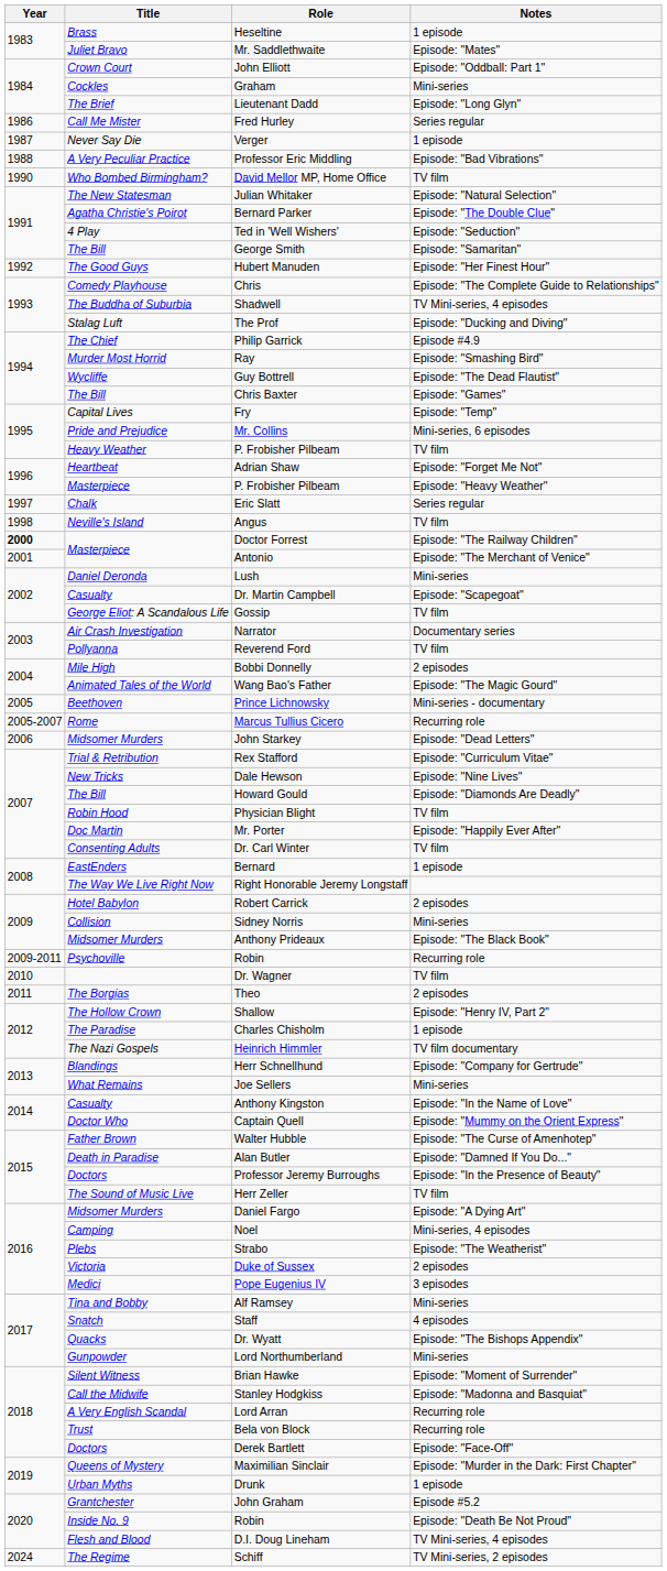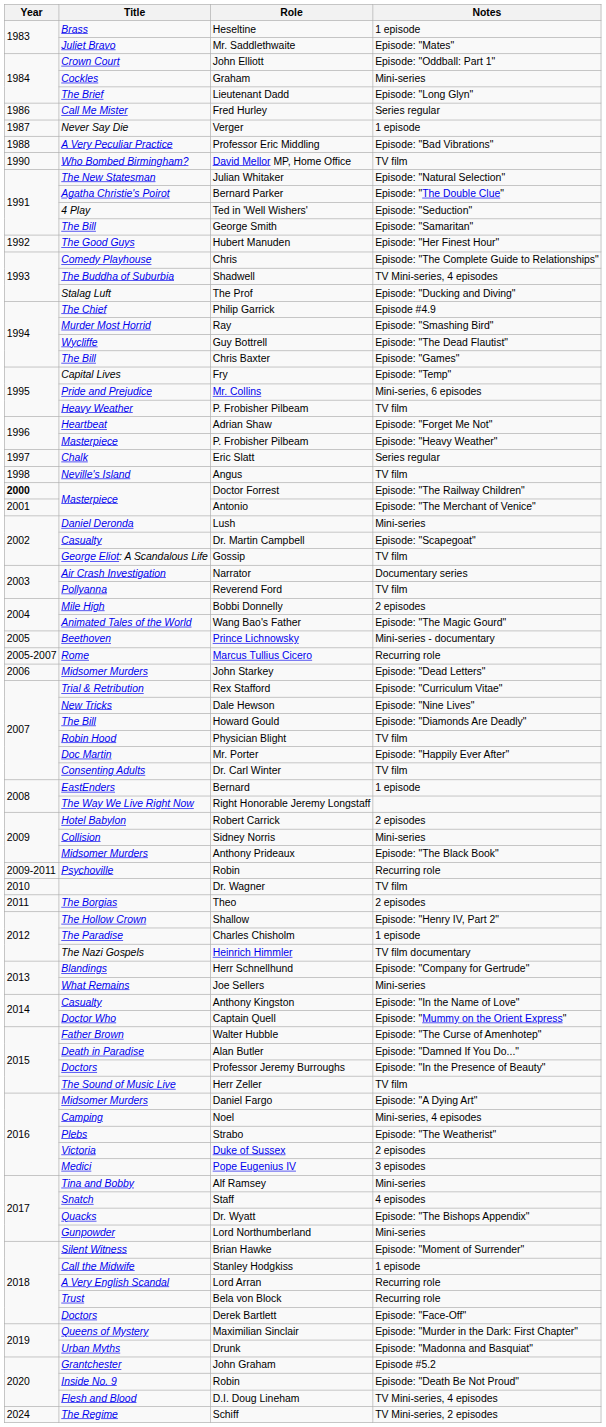 <table class="wikitable sortable">
 <tr>
 <th>Year</th>
 <th>Title</th>
 <th>Role</th>
 <th>Notes</th>
 </tr>
 <tr>
 <td rowspan="2">1983</td>
 <td><em><a href='#'>Brass</a></em></td>
 <td>Heseltine</td>
 <td>1 episode</td>
 </tr>
 <tr>
 <td><em><a href='#'>Juliet Bravo</a></em></td>
 <td>Mr. Saddlethwaite</td>
 <td>Episode: "Mates"</td>
 </tr>
 <tr>
 <td rowspan="3">1984</td>
 <td><em><a href='#'>Crown Court</a></em></td>
 <td>John Elliott</td>
 <td>Episode: "Oddball: Part 1"</td>
 </tr>
 <tr>
 <td><em><a href='#'>Cockles</a></em></td>
 <td>Graham</td>
 <td>Mini-series</td>
 </tr>
 <tr>
 <td><em><a href='#'>The Brief</a></em></td>
 <td>Lieutenant Dadd</td>
 <td>Episode: "Long Glyn"</td>
 </tr>
 <tr>
 <td>1986</td>
 <td><em><a href='#'>Call Me Mister</a></em></td>
 <td>Fred Hurley</td>
 <td>Series regular</td>
 </tr>
 <tr>
 <td>1987</td>
 <td><em>Never Say Die</em></td>
 <td>Verger</td>
 <td>1 episode</td>
 </tr>
 <tr>
 <td>1988</td>
 <td><em><a href='#'>A Very Peculiar Practice</a></em></td>
 <td>Professor Eric Middling</td>
 <td>Episode: "Bad Vibrations"</td>
 </tr>
 <tr>
 <td>1990</td>
 <td><em><a href='#'>Who Bombed Birmingham?</a></em></td>
 <td><a href='#'>David Mellor</a> MP, Home Office</td>
 <td>TV film</td>
 </tr>
 <tr>
 <td rowspan="4">1991</td>
 <td><em><a href='#'>The New Statesman</a></em></td>
 <td>Julian Whitaker</td>
 <td>Episode: "Natural Selection"</td>
 </tr>
 <tr>
 <td><em><a href='#'>Agatha Christie's Poirot</a></em></td>
 <td>Bernard Parker</td>
 <td>Episode: "<a href='#'>The Double Clue</a>"</td>
 </tr>
 <tr>
 <td><em>4 Play</em></td>
 <td>Ted in 'Well Wishers'</td>
 <td>Episode: "Seduction"</td>
 </tr>
 <tr>
 <td><em><a href='#'>The Bill</a></em></td>
 <td>George Smith</td>
 <td>Episode: "Samaritan"</td>
 </tr>
 <tr>
 <td>1992</td>
 <td><em><a href='#'>The Good Guys</a></em></td>
 <td>Hubert Manuden</td>
 <td>Episode: "Her Finest Hour"</td>
 </tr>
 <tr>
 <td rowspan="3">1993</td>
 <td><em><a href='#'>Comedy Playhouse</a></em></td>
 <td>Chris</td>
 <td>Episode: "The Complete Guide to Relationships"</td>
 </tr>
 <tr>
 <td><em><a href='#'>The Buddha of Suburbia</a></em></td>
 <td>Shadwell</td>
 <td>TV Mini-series, 4 episodes</td>
 </tr>
 <tr>
 <td><em>Stalag Luft</em></td>
 <td>The Prof</td>
 <td>Episode: "Ducking and Diving"</td>
 </tr>
 <tr>
 <td rowspan="4">1994</td>
 <td><em><a href='#'>The Chief</a></em></td>
 <td>Philip Garrick</td>
 <td>Episode #4.9</td>
 </tr>
 <tr>
 <td><em><a href='#'>Murder Most Horrid</a></em></td>
 <td>Ray</td>
 <td>Episode: "Smashing Bird"</td>
 </tr>
 <tr>
 <td><em><a href='#'>Wycliffe</a></em></td>
 <td>Guy Bottrell</td>
 <td>Episode: "The Dead Flautist"</td>
 </tr>
 <tr>
 <td><em><a href='#'>The Bill</a></em></td>
 <td>Chris Baxter</td>
 <td>Episode: "Games"</td>
 </tr>
 <tr>
 <td rowspan="3">1995</td>
 <td><em>Capital Lives</em></td>
 <td>Fry</td>
 <td>Episode: "Temp"</td>
 </tr>
 <tr>
 <td><em><a href='#'>Pride and Prejudice</a></em></td>
 <td><a href='#'>Mr. Collins</a></td>
 <td>Mini-series, 6 episodes</td>
 </tr>
 <tr>
 <td><em><a href='#'>Heavy Weather</a></em></td>
 <td>P. Frobisher Pilbeam</td>
 <td>TV film</td>
 </tr>
 <tr>
 <td rowspan="2">1996</td>
 <td><em><a href='#'>Heartbeat</a></em></td>
 <td>Adrian Shaw</td>
 <td>Episode: "Forget Me Not"</td>
 </tr>
 <tr>
 <td><em><a href='#'>Masterpiece</a></em></td>
 <td>P. Frobisher Pilbeam</td>
 <td>Episode: "Heavy Weather"</td>
 </tr>
 <tr>
 <td>1997</td>
 <td><em><a href='#'>Chalk</a></em></td>
 <td>Eric Slatt</td>
 <td>Series regular</td>
 </tr>
 <tr>
 <td>1998</td>
 <td><em><a href='#'>Neville's Island</a></em></td>
 <td>Angus</td>
 <td>TV film</td>
 </tr>
 <tr>
 <td><strong>2000</strong></td>
 <td rowspan="2"><em><a href='#'>Masterpiece</a></em></td>
 <td>Doctor Forrest</td>
 <td>Episode: "The Railway Children"</td>
 </tr>
 <tr>
 <td>2001</td>
 <td>Antonio</td>
 <td>Episode: "The Merchant of Venice"</td>
 </tr>
 <tr>
 <td rowspan="3">2002</td>
 <td><em><a href='#'>Daniel Deronda</a></em></td>
 <td>Lush</td>
 <td>Mini-series</td>
 </tr>
 <tr>
 <td><em><a href='#'>Casualty</a></em></td>
 <td>Dr. Martin Campbell</td>
 <td>Episode: "Scapegoat"</td>
 </tr>
 <tr>
 <td><em><a href='#'>George Eliot</a>: A Scandalous Life</em></td>
 <td>Gossip</td>
 <td>TV film</td>
 </tr>
 <tr>
 <td rowspan="2">2003</td>
 <td><em><a href='#'>Air Crash Investigation</a></em></td>
 <td>Narrator</td>
 <td>Documentary series</td>
 </tr>
 <tr>
 <td><em><a href='#'>Pollyanna</a></em></td>
 <td>Reverend Ford</td>
 <td>TV film</td>
 </tr>
 <tr>
 <td rowspan="2">2004</td>
 <td><em><a href='#'>Mile High</a></em></td>
 <td>Bobbi Donnelly</td>
 <td>2 episodes</td>
 </tr>
 <tr>
 <td><em><a href='#'>Animated Tales of the World</a></em></td>
 <td>Wang Bao's Father</td>
 <td>Episode: "The Magic Gourd"</td>
 </tr>
 <tr>
 <td>2005</td>
 <td><em><a href='#'>Beethoven</a></em></td>
 <td><a href='#'>Prince Lichnowsky</a></td>
 <td>Mini-series - documentary</td>
 </tr>
 <tr>
 <td>2005-2007</td>
 <td><em><a href='#'>Rome</a></em></td>
 <td><a href='#'>Marcus Tullius Cicero</a></td>
 <td>Recurring role</td>
 </tr>
 <tr>
 <td>2006</td>
 <td><em><a href='#'>Midsomer Murders</a></em></td>
 <td>John Starkey</td>
 <td>Episode: "Dead Letters"</td>
 </tr>
 <tr>
 <td rowspan="6">2007</td>
 <td><em><a href='#'>Trial & Retribution</a></em></td>
 <td>Rex Stafford</td>
 <td>Episode: "Curriculum Vitae"</td>
 </tr>
 <tr>
 <td><em><a href='#'>New Tricks</a></em></td>
 <td>Dale Hewson</td>
 <td>Episode: "Nine Lives"</td>
 </tr>
 <tr>
 <td><em><a href='#'>The Bill</a></em></td>
 <td>Howard Gould</td>
 <td>Episode: "Diamonds Are Deadly"</td>
 </tr>
 <tr>
 <td><em><a href='#'>Robin Hood</a></em></td>
 <td>Physician Blight</td>
 <td>TV film</td>
 </tr>
 <tr>
 <td><em><a href='#'>Doc Martin</a></em></td>
 <td>Mr. Porter</td>
 <td>Episode: "Happily Ever After"</td>
 </tr>
 <tr>
 <td><em><a href='#'>Consenting Adults</a></em></td>
 <td>Dr. Carl Winter</td>
 <td>TV film</td>
 </tr>
 <tr>
 <td rowspan="2">2008</td>
 <td><em><a href='#'>EastEnders</a></em></td>
 <td>Bernard</td>
 <td>1 episode</td>
 </tr>
 <tr>
 <td><em><a href='#'>The Way We Live Right Now</a></em></td>
 <td>Right Honorable Jeremy Longstaff</td>
 <td></td>
 </tr>
 <tr>
 <td rowspan="3">2009</td>
 <td><em><a href='#'>Hotel Babylon</a></em></td>
 <td>Robert Carrick</td>
 <td>2 episodes</td>
 </tr>
 <tr>
 <td><em><a href='#'>Collision</a></em></td>
 <td>Sidney Norris</td>
 <td>Mini-series</td>
 </tr>
 <tr>
 <td><em><a href='#'>Midsomer Murders</a></em></td>
 <td>Anthony Prideaux</td>
 <td>Episode: "The Black Book"</td>
 </tr>
 <tr>
 <td>2009-2011</td>
 <td><em><a href='#'>Psychoville</a></em></td>
 <td>Robin</td>
 <td>Recurring role</td>
 </tr>
 <tr>
 <td>2010</td>
 <td><em></em></td>
 <td>Dr. Wagner</td>
 <td>TV film</td>
 </tr>
 <tr>
 <td>2011</td>
 <td><em><a href='#'>The Borgias</a></em></td>
 <td>Theo</td>
 <td>2 episodes</td>
 </tr>
 <tr>
 <td rowspan="3">2012</td>
 <td><em><a href='#'>The Hollow Crown</a></em></td>
 <td>Shallow</td>
 <td>Episode: "Henry IV, Part 2"</td>
 </tr>
 <tr>
 <td><em><a href='#'>The Paradise</a></em></td>
 <td>Charles Chisholm</td>
 <td>1 episode</td>
 </tr>
 <tr>
 <td><em>The Nazi Gospels</em></td>
 <td><a href='#'>Heinrich Himmler</a></td>
 <td>TV film documentary</td>
 </tr>
 <tr>
 <td rowspan="2">2013</td>
 <td><em><a href='#'>Blandings</a></em></td>
 <td>Herr Schnellhund</td>
 <td>Episode: "Company for Gertrude"</td>
 </tr>
 <tr>
 <td><em><a href='#'>What Remains</a></em></td>
 <td>Joe Sellers</td>
 <td>Mini-series</td>
 </tr>
 <tr>
 <td rowspan="2">2014</td>
 <td><em><a href='#'>Casualty</a></em></td>
 <td>Anthony Kingston</td>
 <td>Episode: "In the Name of Love"</td>
 </tr>
 <tr>
 <td><em><a href='#'>Doctor Who</a></em></td>
 <td>Captain Quell</td>
 <td>Episode: "<a href='#'>Mummy on the Orient Express</a>"</td>
 </tr>
 <tr>
 <td rowspan="4">2015</td>
 <td><em><a href='#'>Father Brown</a></em></td>
 <td>Walter Hubble</td>
 <td>Episode: "The Curse of Amenhotep"</td>
 </tr>
 <tr>
 <td><em><a href='#'>Death in Paradise</a></em></td>
 <td>Alan Butler</td>
 <td>Episode: "Damned If You Do..."</td>
 </tr>
 <tr>
 <td><em><a href='#'>Doctors</a></em></td>
 <td>Professor Jeremy Burroughs</td>
 <td>Episode: "In the Presence of Beauty"</td>
 </tr>
 <tr>
 <td><em><a href='#'>The Sound of Music Live</a></em></td>
 <td>Herr Zeller</td>
 <td>TV film</td>
 </tr>
 <tr>
 <td rowspan="5">2016</td>
 <td><em><a href='#'>Midsomer Murders</a></em></td>
 <td>Daniel Fargo</td>
 <td>Episode: "A Dying Art"</td>
 </tr>
 <tr>
 <td><em><a href='#'>Camping</a></em></td>
 <td>Noel</td>
 <td>Mini-series, 4 episodes</td>
 </tr>
 <tr>
 <td><em><a href='#'>Plebs</a></em></td>
 <td>Strabo</td>
 <td>Episode: "The Weatherist"</td>
 </tr>
 <tr>
 <td><em><a href='#'>Victoria</a></em></td>
 <td><a href='#'>Duke of Sussex</a></td>
 <td>2 episodes</td>
 </tr>
 <tr>
 <td><em><a href='#'>Medici</a></em></td>
 <td><a href='#'>Pope Eugenius IV</a></td>
 <td>3 episodes</td>
 </tr>
 <tr>
 <td rowspan="4">2017</td>
 <td><em><a href='#'>Tina and Bobby</a></em></td>
 <td>Alf Ramsey</td>
 <td>Mini-series</td>
 </tr>
 <tr>
 <td><em><a href='#'>Snatch</a></em></td>
 <td>Staff</td>
 <td>4 episodes</td>
 </tr>
 <tr>
 <td><em><a href='#'>Quacks</a></em></td>
 <td>Dr. Wyatt</td>
 <td>Episode: "The Bishops Appendix"</td>
 </tr>
 <tr>
 <td><em><a href='#'>Gunpowder</a></em></td>
 <td>Lord Northumberland</td>
 <td>Mini-series</td>
 </tr>
 <tr>
 <td rowspan="5">2018</td>
 <td><em><a href='#'>Silent Witness</a></em></td>
 <td>Brian Hawke</td>
 <td>Episode: "Moment of Surrender"</td>
 </tr>
 <tr>
 <td><em><a href='#'>Call the Midwife</a></em></td>
 <td>Stanley Hodgkiss</td>
-<td>Episode: "Madonna and Basquiat"</td>
+<td>1 episode</td>
 </tr>
 <tr>
 <td><em><a href='#'>A Very English Scandal</a></em></td>
 <td>Lord Arran</td>
 <td>Recurring role</td>
 </tr>
 <tr>
 <td><em><a href='#'>Trust</a></em></td>
 <td>Bela von Block</td>
 <td>Recurring role</td>
 </tr>
 <tr>
 <td><em><a href='#'>Doctors</a></em></td>
 <td>Derek Bartlett</td>
 <td>Episode: "Face-Off"</td>
 </tr>
 <tr>
 <td rowspan="2">2019</td>
 <td><em><a href='#'>Queens of Mystery</a></em></td>
 <td>Maximilian Sinclair</td>
 <td>Episode: "Murder in the Dark: First Chapter"</td>
 </tr>
 <tr>
 <td><em><a href='#'>Urban Myths</a></em></td>
 <td>Drunk</td>
-<td>1 episode</td>
+<td>Episode: "Madonna and Basquiat"</td>
 </tr>
 <tr>
 <td rowspan="3">2020</td>
 <td><em><a href='#'>Grantchester</a></em></td>
 <td>John Graham</td>
 <td>Episode #5.2</td>
 </tr>
 <tr>
 <td><em><a href='#'>Inside No. 9</a></em></td>
 <td>Robin</td>
 <td>Episode: "Death Be Not Proud"</td>
 </tr>
 <tr>
 <td><em><a href='#'>Flesh and Blood</a></em></td>
 <td>D.I. Doug Lineham</td>
 <td>TV Mini-series, 4 episodes</td>
 </tr>
 <tr>
 <td>2024</td>
 <td><em><a href='#'>The Regime</a></em></td>
 <td>Schiff</td>
 <td>TV Mini-series, 2 episodes</td>
 </tr>
 </table>
